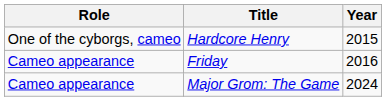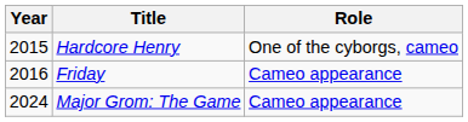 <table class="wikitable">
 <tr>
+<th>Year</th>
+<th>Title</th>
 <th>Role</th>
-<th>Title</th>
-<th>Year</th>
 </tr>
 <tr>
+<td>2015</td>
+<td><em><a href='#'>Hardcore Henry</a></em></td>
 <td>One of the cyborgs, <a href='#'>cameo</a></td>
-<td><em><a href='#'>Hardcore Henry</a></em></td>
-<td>2015</td>
 </tr>
 <tr>
+<td>2016</td>
+<td><em><a href='#'>Friday</a></em></td>
 <td><a href='#'>Cameo appearance</a></td>
-<td><em><a href='#'>Friday</a></em></td>
-<td>2016</td>
 </tr>
 <tr>
+<td>2024</td>
+<td><em><a href='#'>Major Grom: The Game</a></em></td>
 <td><a href='#'>Cameo appearance</a></td>
-<td><em><a href='#'>Major Grom: The Game</a></em></td>
-<td>2024</td>
 </tr>
 </table>
